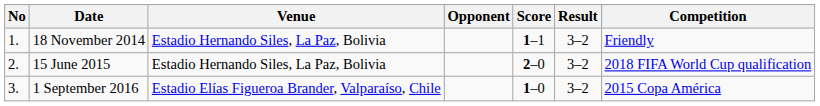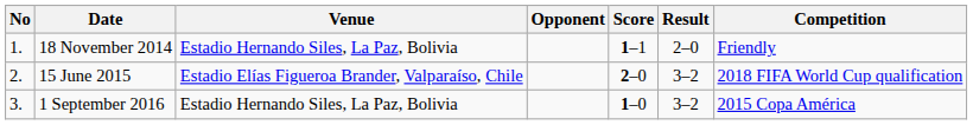 <table class="wikitable" style="font-size:85%;">
 <tr>
 <th>No</th>
 <th>Date</th>
 <th>Venue</th>
 <th>Opponent</th>
 <th>Score</th>
 <th>Result</th>
 <th>Competition</th>
 </tr>
 <tr>
 <td>1.</td>
 <td>18 November 2014</td>
 <td><a href='#'>Estadio Hernando Siles</a>, <a href='#'>La Paz</a>, Bolivia</td>
 <td></td>
 <td align=center><strong>1</strong>–1</td>
-<td align=center>3–2</td>
+<td align=center>2–0</td>
 <td><a href='#'>Friendly</a></td>
 </tr>
 <tr>
 <td>2.</td>
 <td>15 June 2015</td>
-<td>Estadio Hernando Siles, La Paz, Bolivia</td>
+<td><a href='#'>Estadio Elías Figueroa Brander</a>, <a href='#'>Valparaíso</a>, <a href='#'>Chile</a></td>
 <td></td>
 <td align=center><strong>2</strong>–0</td>
 <td align=center>3–2</td>
 <td><a href='#'>2018 FIFA World Cup qualification</a></td>
 </tr>
 <tr>
 <td>3.</td>
 <td>1 September 2016</td>
-<td><a href='#'>Estadio Elías Figueroa Brander</a>, <a href='#'>Valparaíso</a>, <a href='#'>Chile</a></td>
+<td>Estadio Hernando Siles, La Paz, Bolivia</td>
 <td></td>
 <td align=center><strong>1</strong>–0</td>
 <td align=center>3–2</td>
 <td><a href='#'>2015 Copa América</a></td>
 </tr>
 </table>
